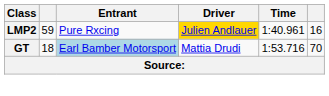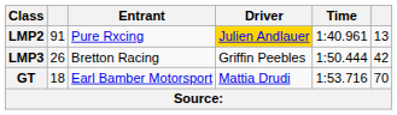 <table class="wikitable" style="font-size:85%;">
 <tr>
 <th>Class</th>
 <th></th>
 <th>Entrant</th>
 <th>Driver</th>
 <th>Time</th>
 <th></th>
 </tr>
 <tr>
 <th>LMP2</th>
-<td align="center">59</td>
+<td align="center">91</td>
 <td> <a href='#'>Pure Rxcing</a></td>
 <td style="background: gold;"> <a href='#'>Julien Andlauer</a></td>
 <td>1:40.961</td>
-<td align="center">16</td>
+<td align="center">13</td>
+</tr>
+<tr>
+<th>LMP3</th>
+<td align="center">26</td>
+<td> Bretton Racing</td>
+<td> Griffin Peebles</td>
+<td>1:50.444</td>
+<td align="center">42</td>
 </tr>
 <tr>
 <th>GT</th>
 <td align="center">18</td>
-<td style="background: lightblue;"> <a href='#'>Earl Bamber Motorsport</a></td>
+<td> <a href='#'>Earl Bamber Motorsport</a></td>
 <td> <a href='#'>Mattia Drudi</a></td>
 <td>1:53.716</td>
 <td align="center">70</td>
 </tr>
 <tr>
 <th colspan="6">Source:</th>
 </tr>
 </table>
